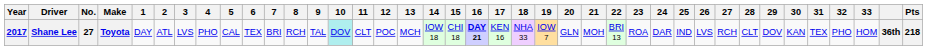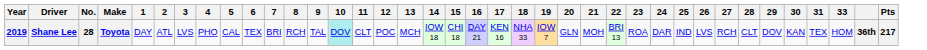 <table class="wikitable" style="text-align:center; font-size:75%">
 <tr>
 <th>Year</th>
 <th>Driver</th>
 <th>No.</th>
 <th>Make</th>
 <th>1</th>
 <th>2</th>
 <th>3</th>
 <th>4</th>
 <th>5</th>
 <th>6</th>
 <th>7</th>
 <th>8</th>
 <th>9</th>
 <th>10</th>
 <th>11</th>
 <th>12</th>
 <th>13</th>
 <th>14</th>
 <th>15</th>
 <th>16</th>
 <th>17</th>
 <th>18</th>
 <th>19</th>
 <th>20</th>
 <th>21</th>
 <th>22</th>
 <th>23</th>
 <th>24</th>
 <th>25</th>
 <th>26</th>
 <th>27</th>
 <th>28</th>
 <th>29</th>
 <th>30</th>
 <th>31</th>
-<th>32</th>
 <th>33</th>
 <th></th>
 <th>Pts</th>
 </tr>
 <tr>
-<th><a href='#'>2017</a></th>
+<th><a href='#'>2019</a></th>
 <th><a href='#'>Shane Lee</a></th>
-<th>27</th>
+<th>28</th>
 <th><a href='#'>Toyota</a></th>
 <td><a href='#'>DAY</a></td>
 <td><a href='#'>ATL</a></td>
 <td><a href='#'>LVS</a></td>
 <td><a href='#'>PHO</a></td>
 <td><a href='#'>CAL</a></td>
 <td><a href='#'>TEX</a></td>
 <td><a href='#'>BRI</a></td>
 <td><a href='#'>RCH</a></td>
 <td><a href='#'>TAL</a></td>
 <td style="background: paleturquoise;"><a href='#'>DOV</a></td>
 <td><a href='#'>CLT</a></td>
 <td><a href='#'>POC</a></td>
 <td><a href='#'>MCH</a></td>
 <td style="background:#DFFFDF;"><a href='#'>IOW</a><br><small>18</small></td>
 <td style="background:#DFFFDF;"><a href='#'>CHI</a><br><small>18</small></td>
-<td style="background:#CFCFFF;"><strong><a href='#'>DAY</a><br><small>21</small></strong></td>
+<td style="background:#CFCFFF;"><a href='#'>DAY</a><br><small>21</small></td>
 <td style="background:#DFFFDF;"><a href='#'>KEN</a><br><small>16</small></td>
 <td style="background:#EFCFFF;"><a href='#'>NHA</a><br><small>33</small></td>
 <td style="background:#FFDF9F;"><a href='#'>IOW</a><br><small>7</small></td>
 <td><a href='#'>GLN</a></td>
 <td><a href='#'>MOH</a></td>
 <td style="background:#DFFFDF;"><a href='#'>BRI</a><br><small>13</small></td>
 <td><a href='#'>ROA</a></td>
 <td><a href='#'>DAR</a></td>
 <td><a href='#'>IND</a></td>
 <td><a href='#'>LVS</a></td>
 <td><a href='#'>RCH</a></td>
 <td><a href='#'>CLT</a></td>
 <td><a href='#'>DOV</a></td>
 <td><a href='#'>KAN</a></td>
 <td><a href='#'>TEX</a></td>
-<td><a href='#'>PHO</a></td>
 <td><a href='#'>HOM</a></td>
 <th>36th</th>
-<th>218</th>
+<th>217</th>
 </tr>
 </table>
